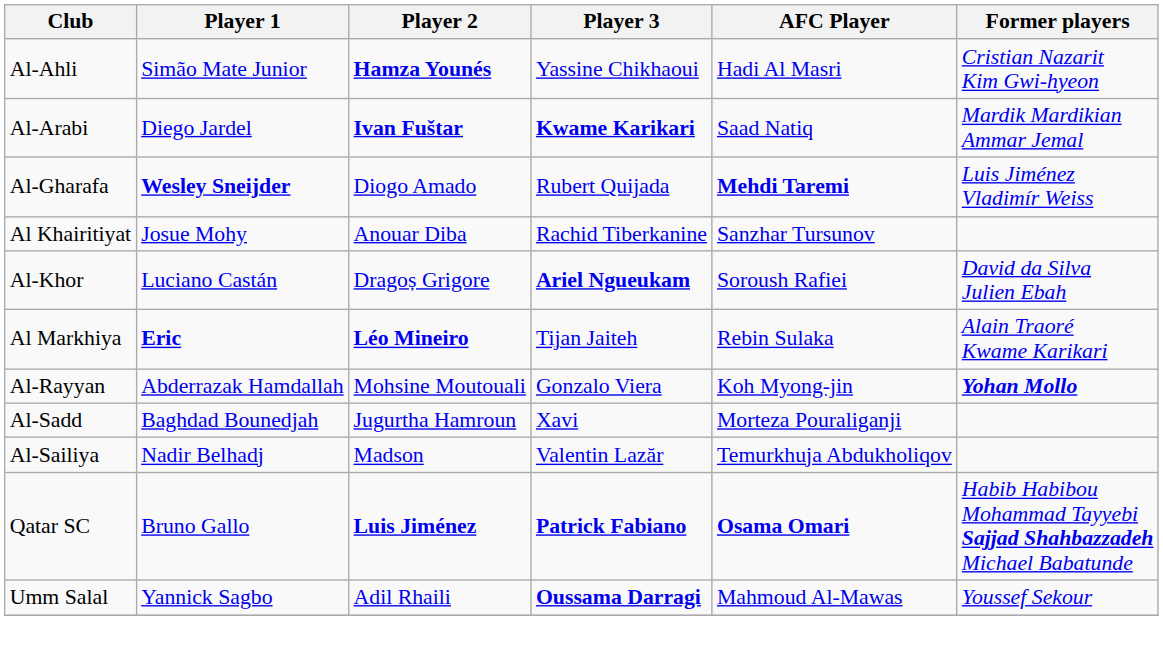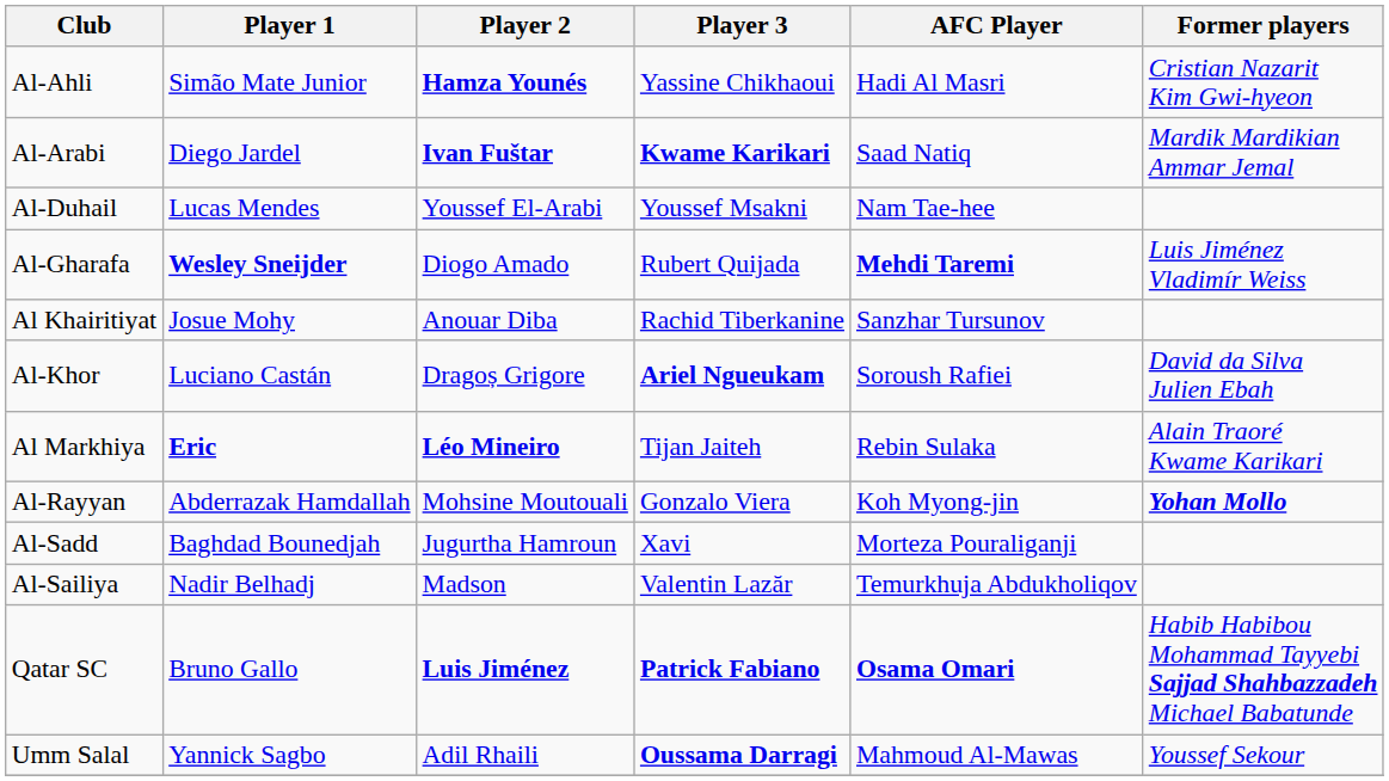 <table class="wikitable" style="font-size:100%;">
 <tr>
 <th>Club</th>
 <th>Player 1</th>
 <th>Player 2</th>
 <th>Player 3</th>
 <th>AFC Player</th>
 <th>Former players</th>
 </tr>
 <tr>
 <td>Al-Ahli</td>
 <td> <a href='#'>Simão Mate Junior</a></td>
 <td> <strong><a href='#'>Hamza Younés</a></strong></td>
 <td> <a href='#'>Yassine Chikhaoui</a></td>
 <td> <a href='#'>Hadi Al Masri</a></td>
 <td> <em><a href='#'>Cristian Nazarit</a></em><br> <em><a href='#'>Kim Gwi-hyeon</a></em></td>
 </tr>
 <tr>
 <td>Al-Arabi</td>
 <td> <a href='#'>Diego Jardel</a></td>
 <td> <strong><a href='#'>Ivan Fuštar</a></strong></td>
 <td> <strong><a href='#'>Kwame Karikari</a></strong></td>
 <td> <a href='#'>Saad Natiq</a></td>
 <td> <em><a href='#'>Mardik Mardikian</a></em><br> <em><a href='#'>Ammar Jemal</a></em></td>
+</tr>
+<tr>
+<td>Al-Duhail</td>
+<td> <a href='#'>Lucas Mendes</a></td>
+<td> <a href='#'>Youssef El-Arabi</a></td>
+<td> <a href='#'>Youssef Msakni</a></td>
+<td> <a href='#'>Nam Tae-hee</a></td>
+<td></td>
 </tr>
 <tr>
 <td>Al-Gharafa</td>
 <td> <strong><a href='#'>Wesley Sneijder</a></strong></td>
 <td> <a href='#'>Diogo Amado</a></td>
 <td> <a href='#'>Rubert Quijada</a></td>
 <td> <strong><a href='#'>Mehdi Taremi</a></strong></td>
 <td> <em><a href='#'>Luis Jiménez</a></em><br> <em><a href='#'>Vladimír Weiss</a></em></td>
 </tr>
 <tr>
 <td>Al Khairitiyat</td>
 <td> <a href='#'>Josue Mohy</a></td>
 <td> <a href='#'>Anouar Diba</a></td>
 <td> <a href='#'>Rachid Tiberkanine</a></td>
 <td> <a href='#'>Sanzhar Tursunov</a></td>
 <td></td>
 </tr>
 <tr>
 <td>Al-Khor</td>
 <td> <a href='#'>Luciano Castán</a></td>
 <td> <a href='#'>Dragoș Grigore</a></td>
 <td> <strong><a href='#'>Ariel Ngueukam</a></strong></td>
 <td> <a href='#'>Soroush Rafiei</a></td>
 <td> <em><a href='#'>David da Silva</a></em><br> <em><a href='#'>Julien Ebah</a></em></td>
 </tr>
 <tr>
 <td>Al Markhiya</td>
 <td> <strong><a href='#'>Eric</a></strong></td>
 <td> <strong><a href='#'>Léo Mineiro</a></strong></td>
 <td> <a href='#'>Tijan Jaiteh</a></td>
 <td> <a href='#'>Rebin Sulaka</a></td>
 <td> <em><a href='#'>Alain Traoré</a></em><br> <em><a href='#'>Kwame Karikari</a></em></td>
 </tr>
 <tr>
 <td>Al-Rayyan</td>
 <td> <a href='#'>Abderrazak Hamdallah</a></td>
 <td> <a href='#'>Mohsine Moutouali</a></td>
 <td> <a href='#'>Gonzalo Viera</a></td>
 <td> <a href='#'>Koh Myong-jin</a></td>
 <td> <strong><em><a href='#'>Yohan Mollo</a></em></strong></td>
 </tr>
 <tr>
 <td>Al-Sadd</td>
 <td> <a href='#'>Baghdad Bounedjah</a></td>
 <td> <a href='#'>Jugurtha Hamroun</a></td>
 <td> <a href='#'>Xavi</a></td>
 <td> <a href='#'>Morteza Pouraliganji</a></td>
 <td></td>
 </tr>
 <tr>
 <td>Al-Sailiya</td>
 <td> <a href='#'>Nadir Belhadj</a></td>
 <td> <a href='#'>Madson</a></td>
 <td> <a href='#'>Valentin Lazăr</a></td>
 <td> <a href='#'>Temurkhuja Abdukholiqov</a></td>
 <td></td>
 </tr>
 <tr>
 <td>Qatar SC</td>
 <td> <a href='#'>Bruno Gallo</a></td>
 <td> <strong><a href='#'>Luis Jiménez</a></strong></td>
 <td> <strong><a href='#'>Patrick Fabiano</a></strong></td>
 <td> <strong><a href='#'>Osama Omari</a></strong></td>
 <td> <em><a href='#'>Habib Habibou</a></em><br> <em><a href='#'>Mohammad Tayyebi</a></em><br> <strong><em><a href='#'>Sajjad Shahbazzadeh</a></em></strong><br> <em><a href='#'>Michael Babatunde</a></em></td>
 </tr>
 <tr>
 <td>Umm Salal</td>
 <td> <a href='#'>Yannick Sagbo</a></td>
 <td> <a href='#'>Adil Rhaili</a></td>
 <td> <strong><a href='#'>Oussama Darragi</a></strong></td>
 <td> <a href='#'>Mahmoud Al-Mawas</a></td>
 <td> <em><a href='#'>Youssef Sekour</a></em></td>
 </tr>
 <tr>
 </tr>
 </table>
